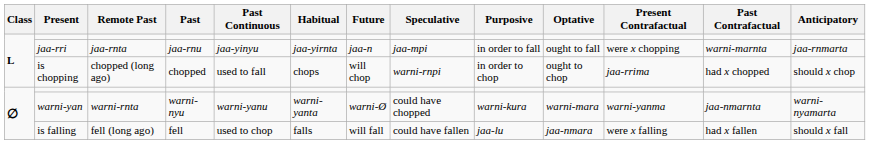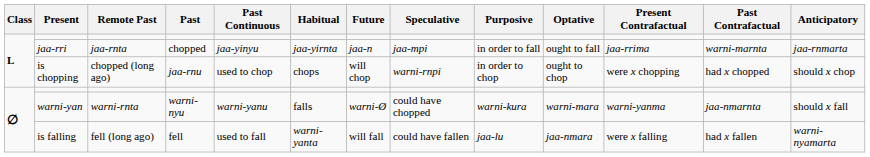 <table class="wikitable">
 <tr>
 <th>Class</th>
 <th>Present</th>
 <th>Remote Past</th>
 <th>Past</th>
 <th>Past Continuous</th>
 <th>Habitual</th>
 <th>Future</th>
 <th>Speculative</th>
 <th>Purposive</th>
 <th>Optative</th>
 <th>Present Contrafactual</th>
 <th>Past Contrafactual</th>
 <th>Anticipatory</th>
 </tr>
 <tr>
 <td rowspan="3"><strong>L</strong></td>
 <td></td>
 <td></td>
 <td></td>
 <td></td>
 <td></td>
 <td></td>
 <td></td>
 <td></td>
 <td></td>
 <td></td>
 <td></td>
 <td></td>
 </tr>
 <tr>
 <td><em>jaa-rri</em></td>
 <td><em>jaa-rnta</em></td>
-<td><em>jaa-rnu</em></td>
+<td>chopped</td>
 <td><em>jaa-yinyu</em></td>
 <td><em>jaa-yirnta</em></td>
 <td><em>jaa-n</em></td>
 <td><em>jaa-mpi</em></td>
 <td>in order to fall</td>
 <td>ought to fall</td>
-<td>were <em>x</em> chopping</td>
+<td><em>jaa-rrima</em></td>
 <td><em>warni-marnta</em></td>
 <td><em>jaa-rnmarta</em></td>
 </tr>
 <tr>
 <td>is chopping</td>
 <td>chopped (long ago)</td>
-<td>chopped</td>
-<td>used to fall</td>
+<td><em>jaa-rnu</em></td>
+<td>used to chop</td>
 <td>chops</td>
 <td>will chop</td>
 <td><em>warni-rnpi</em></td>
 <td>in order to chop</td>
 <td>ought to chop</td>
-<td><em>jaa-rrima</em></td>
+<td>were <em>x</em> chopping</td>
 <td>had <em>x</em> chopped</td>
 <td>should <em>x</em> chop</td>
 </tr>
 <tr>
 <td rowspan="3"><strong><big>∅</big></strong></td>
 <td></td>
 <td></td>
 <td></td>
 <td></td>
 <td></td>
 <td></td>
 <td></td>
 <td></td>
 <td></td>
 <td></td>
 <td></td>
 <td></td>
 </tr>
 <tr>
 <td><em>warni-yan</em></td>
 <td><em>warni-rnta</em></td>
 <td><em>warni-nyu</em></td>
 <td><em>warni-yanu</em></td>
-<td><em>warni-yanta</em></td>
+<td>falls</td>
 <td><em>warni-Ø</em></td>
 <td>could have chopped</td>
 <td><em>warni-kura</em></td>
 <td><em>warni-mara</em></td>
 <td><em>warni-yanma</em></td>
 <td><em>jaa-nmarnta</em></td>
-<td><em>warni-nyamarta</em></td>
+<td>should <em>x</em> fall</td>
 </tr>
 <tr>
 <td>is falling</td>
 <td>fell (long ago)</td>
 <td>fell</td>
-<td>used to chop</td>
-<td>falls</td>
+<td>used to fall</td>
+<td><em>warni-yanta</em></td>
 <td>will fall</td>
 <td>could have fallen</td>
 <td><em>jaa-lu</em></td>
 <td><em>jaa-nmara</em></td>
 <td>were <em>x</em> falling</td>
 <td>had <em>x</em> fallen</td>
-<td>should <em>x</em> fall</td>
+<td><em>warni-nyamarta</em></td>
 </tr>
 </table>
